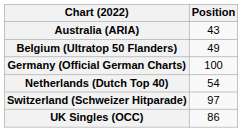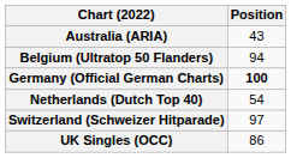 <table class="wikitable sortable plainrowheaders" style="text-align:center">
 <tr>
 <th scope="col">Chart (2022)</th>
 <th scope="col">Position</th>
 </tr>
 <tr>
 <th scope="row">Australia (ARIA)</th>
 <td>43</td>
 </tr>
 <tr>
 <th scope="row">Belgium (Ultratop 50 Flanders)</th>
-<td>49</td>
+<td>94</td>
 </tr>
 <tr>
 <th scope="row">Germany (Official German Charts)</th>
-<td>100</td>
+<td><strong>100</strong></td>
 </tr>
 <tr>
 <th scope="row">Netherlands (Dutch Top 40)</th>
 <td>54</td>
 </tr>
 <tr>
 <th scope="row">Switzerland (Schweizer Hitparade)</th>
 <td>97</td>
 </tr>
 <tr>
 <th scope="row">UK Singles (OCC)</th>
 <td>86</td>
 </tr>
 </table>
